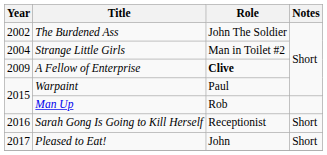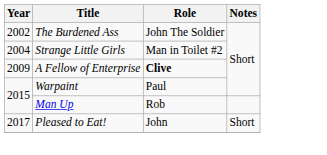 <table class="wikitable sortable">
 <tr>
 <th>Year</th>
 <th>Title</th>
 <th>Role</th>
 <th>Notes</th>
 </tr>
 <tr>
 <td>2002</td>
 <td><em>The Burdened Ass</em></td>
 <td>John The Soldier</td>
 <td rowspan="4">Short</td>
 </tr>
 <tr>
 <td>2004</td>
 <td><em>Strange Little Girls</em></td>
 <td>Man in Toilet #2</td>
 </tr>
 <tr>
 <td>2009</td>
 <td><em>A Fellow of Enterprise</em></td>
 <td><strong>Clive</strong></td>
 </tr>
 <tr>
 <td rowspan="2">2015</td>
 <td><em>Warpaint</em></td>
 <td>Paul</td>
 </tr>
 <tr>
 <td><em><a href='#'>Man Up</a></em></td>
 <td>Rob</td>
 <td></td>
 </tr>
 <tr>
-<td>2016</td>
-<td><em>Sarah Gong Is Going to Kill Herself</em></td>
-<td>Receptionist</td>
-<td>Short</td>
-</tr>
-<tr>
 <td>2017</td>
 <td><em>Pleased to Eat!</em></td>
 <td>John</td>
 <td>Short</td>
 </tr>
 <tr>
 </tr>
 </table>
